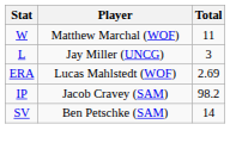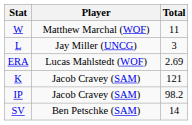 <table class="wikitable" style="text-align:center;">
 <tr>
 <th style="width:15%;">Stat</th>
 <th>Player</th>
 <th style="width:15%;">Total</th>
 </tr>
 <tr>
 <td><a href='#'>W</a></td>
 <td>Matthew Marchal (<a href='#'>WOF</a>)</td>
 <td>11</td>
 </tr>
 <tr>
 <td><a href='#'>L</a></td>
 <td>Jay Miller (<a href='#'>UNCG</a>)</td>
 <td>3</td>
 </tr>
 <tr>
 <td><a href='#'>ERA</a></td>
 <td>Lucas Mahlstedt (<a href='#'>WOF</a>)</td>
 <td>2.69</td>
 </tr>
 <tr>
+<td><a href='#'>K</a></td>
+<td>Jacob Cravey (<a href='#'>SAM</a>)</td>
+<td>121</td>
+</tr>
+<tr>
 <td><a href='#'>IP</a></td>
 <td>Jacob Cravey (<a href='#'>SAM</a>)</td>
 <td>98.2</td>
 </tr>
 <tr>
 <td><a href='#'>SV</a></td>
 <td>Ben Petschke (<a href='#'>SAM</a>)</td>
 <td>14</td>
 </tr>
 </table>
